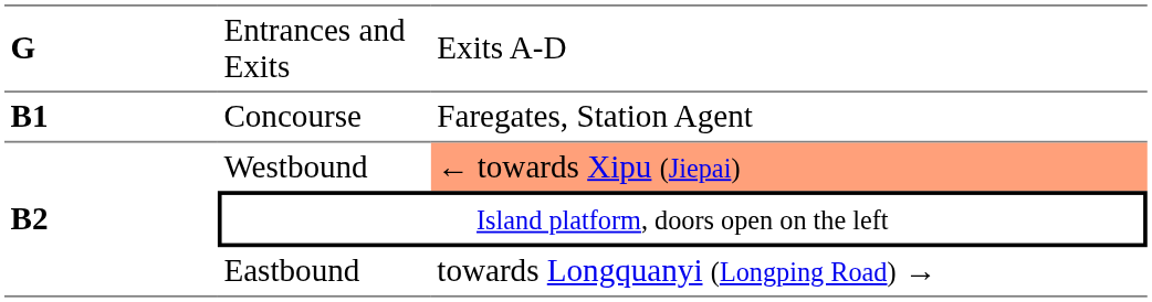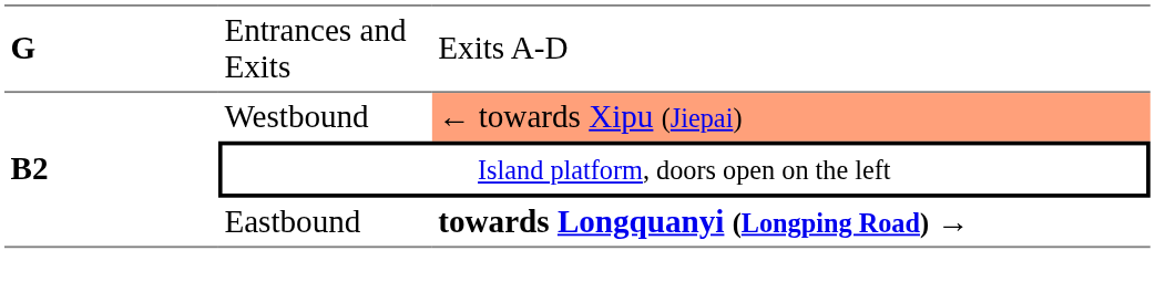 <table cellspacing=0 cellpadding=3>
 <tr>
 <td style="border-top:solid 1px gray;border-bottom:solid 1px gray;" width=100><strong>G</strong></td>
 <td style="border-top:solid 1px gray;border-bottom:solid 1px gray;" width=100>Entrances and Exits</td>
 <td style="border-top:solid 1px gray;border-bottom:solid 1px gray;" width=350>Exits A-D</td>
-</tr>
-<tr>
-<td style="border-bottom:solid 1px gray;"><strong>B1</strong></td>
-<td style="border-bottom:solid 1px gray;">Concourse</td>
-<td style="border-bottom:solid 1px gray;">Faregates, Station Agent</td>
 </tr>
 <tr>
 <td style="border-bottom:solid 1px gray;" rowspan=3><strong>B2</strong></td>
 <td>Westbound</td>
 <td style="background: lightsalmon;">←  towards <a href='#'>Xipu</a> <small>(<a href='#'>Jiepai</a>)</small></td>
 </tr>
 <tr>
 <td style="border-right:solid 2px black;border-left:solid 2px black;border-top:solid 2px black;border-bottom:solid 2px black;text-align:center;" colspan=2><small><a href='#'>Island platform</a>, doors open on the left</small></td>
 </tr>
 <tr>
 <td style="border-bottom:solid 1px gray;">Eastbound</td>
-<td style="border-bottom:solid 1px gray;">  towards <a href='#'>Longquanyi</a> <small>(<a href='#'>Longping Road</a>)</small> →</td>
+<td style="border-bottom:solid 1px gray;"><strong>  towards <a href='#'>Longquanyi</a> <small>(<a href='#'>Longping Road</a>)</small> →</strong></td>
 </tr>
 </table>
